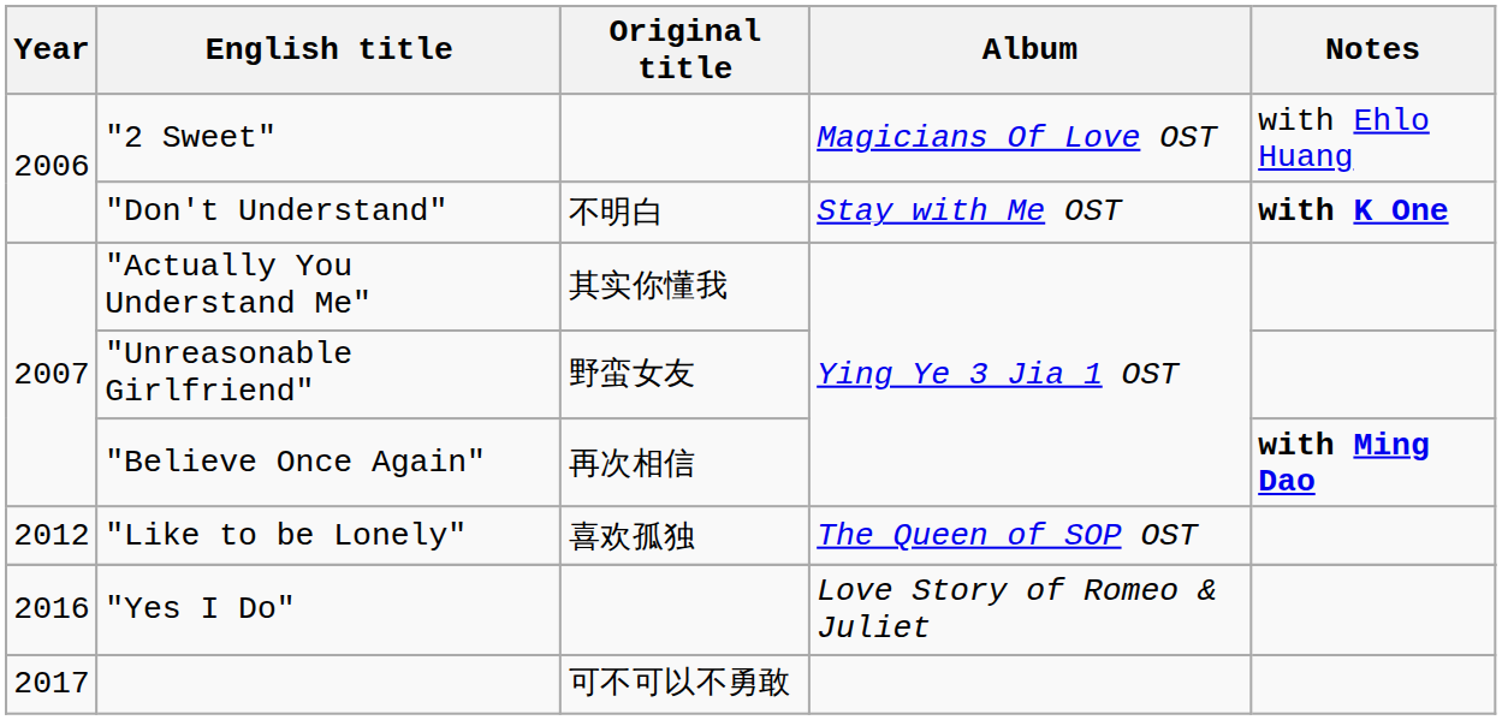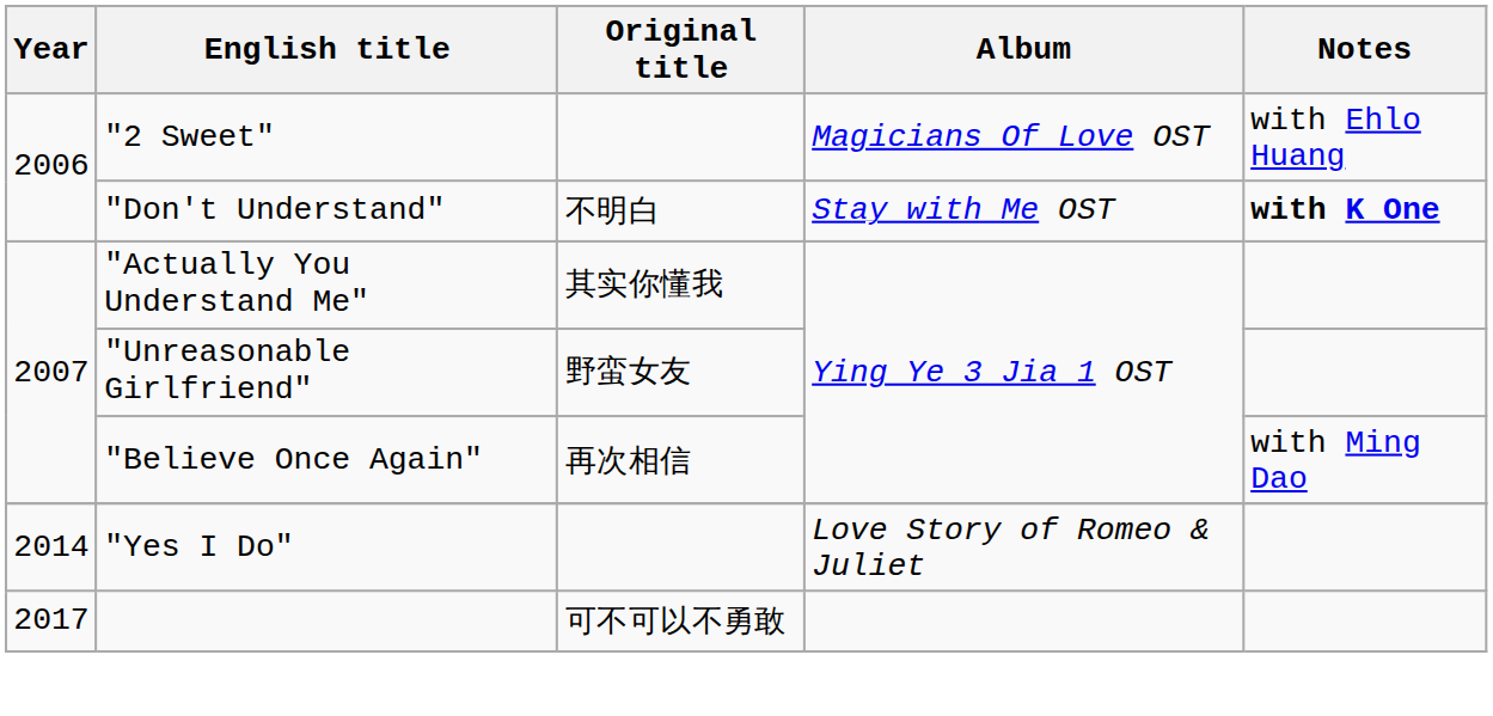 <table class="wikitable sortable">
 <tr>
 <th>Year</th>
 <th>English title</th>
 <th>Original title</th>
 <th class="unsortable">Album</th>
 <th>Notes</th>
 </tr>
 <tr>
 <td rowspan=2>2006</td>
 <td>"2 Sweet"</td>
 <td></td>
 <td><em><a href='#'>Magicians Of Love</a> OST</em></td>
 <td>with <a href='#'>Ehlo Huang</a></td>
 </tr>
 <tr>
 <td>"Don't Understand"</td>
 <td>不明白</td>
 <td><em><a href='#'>Stay with Me</a> OST</em></td>
 <td><strong>with <a href='#'>K One</a></strong></td>
 </tr>
 <tr>
 <td rowspan=3>2007</td>
 <td>"Actually You Understand Me"</td>
 <td>其实你懂我</td>
 <td rowspan=3><em><a href='#'>Ying Ye 3 Jia 1</a> OST</em></td>
 <td></td>
 </tr>
 <tr>
 <td>"Unreasonable Girlfriend"</td>
 <td>野蛮女友</td>
 <td></td>
 </tr>
 <tr>
 <td>"Believe Once Again"</td>
 <td>再次相信</td>
-<td><strong>with <a href='#'>Ming Dao</a></strong></td>
-</tr>
-<tr>
-<td>2012</td>
-<td>"Like to be Lonely"</td>
-<td>喜欢孤独</td>
-<td><em><a href='#'>The Queen of SOP</a> OST</em></td>
-<td></td>
+<td>with <a href='#'>Ming Dao</a></td>
 </tr>
 <tr>
 </tr>
 <tr>
-<td>2016</td>
+<td>2014</td>
 <td>"Yes I Do"</td>
 <td></td>
 <td><em>Love Story of Romeo & Juliet</em></td>
 <td></td>
 </tr>
 <tr>
 <td>2017</td>
 <td></td>
 <td>可不可以不勇敢</td>
 <td></td>
 <td></td>
 </tr>
 </table>
